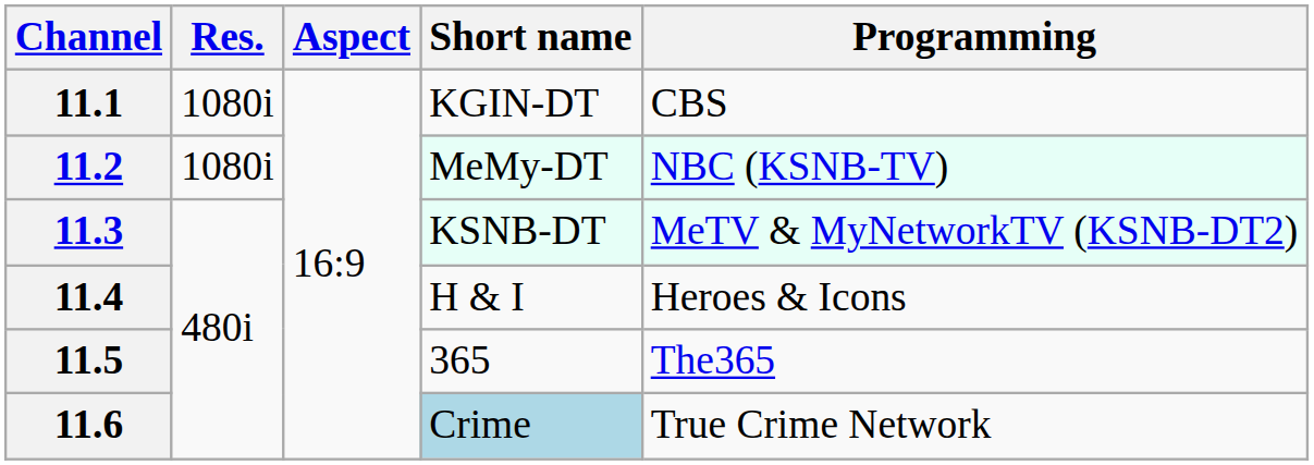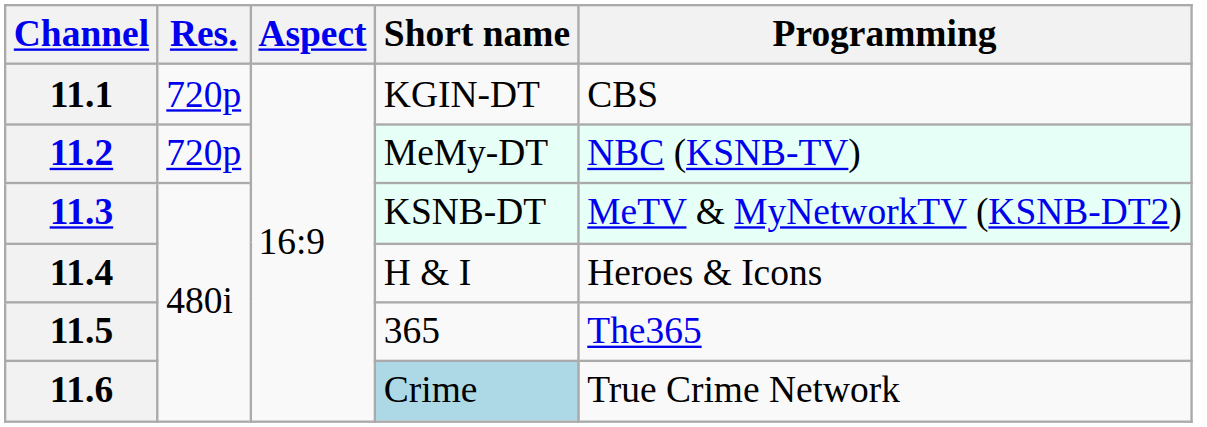 <table class="wikitable">
 <tr>
 <th><a href='#'>Channel</a></th>
 <th><a href='#'>Res.</a></th>
 <th><a href='#'>Aspect</a></th>
 <th>Short name</th>
 <th>Programming</th>
 </tr>
 <tr>
 <th scope = "col">11.1</th>
-<td>1080i</td>
+<td><a href='#'>720p</a></td>
 <td rowspan=6>16:9</td>
 <td>KGIN-DT</td>
 <td>CBS</td>
 </tr>
 <tr>
 <th scope = "col"><a href='#'>11.2</a></th>
-<td>1080i</td>
+<td><a href='#'>720p</a></td>
 <td style="background-color: #E6FFF7;">MeMy-DT</td>
 <td style="background-color: #E6FFF7;"><a href='#'>NBC</a> (<a href='#'>KSNB-TV</a>)</td>
 </tr>
 <tr>
 <th scope = "col"><a href='#'>11.3</a></th>
 <td rowspan=4>480i</td>
 <td style="background-color: #E6FFF7;">KSNB-DT</td>
 <td style="background-color: #E6FFF7;"><a href='#'>MeTV</a> & <a href='#'>MyNetworkTV</a> (<a href='#'>KSNB-DT2</a>)</td>
 </tr>
 <tr>
 <th scope = "col">11.4</th>
 <td>H & I</td>
 <td>Heroes & Icons</td>
 </tr>
 <tr>
 <th scope = "col">11.5</th>
 <td>365</td>
 <td><a href='#'>The365</a></td>
 </tr>
 <tr>
 <th scope = "col">11.6</th>
 <td style="background: lightblue;">Crime</td>
 <td>True Crime Network</td>
 </tr>
 </table>
